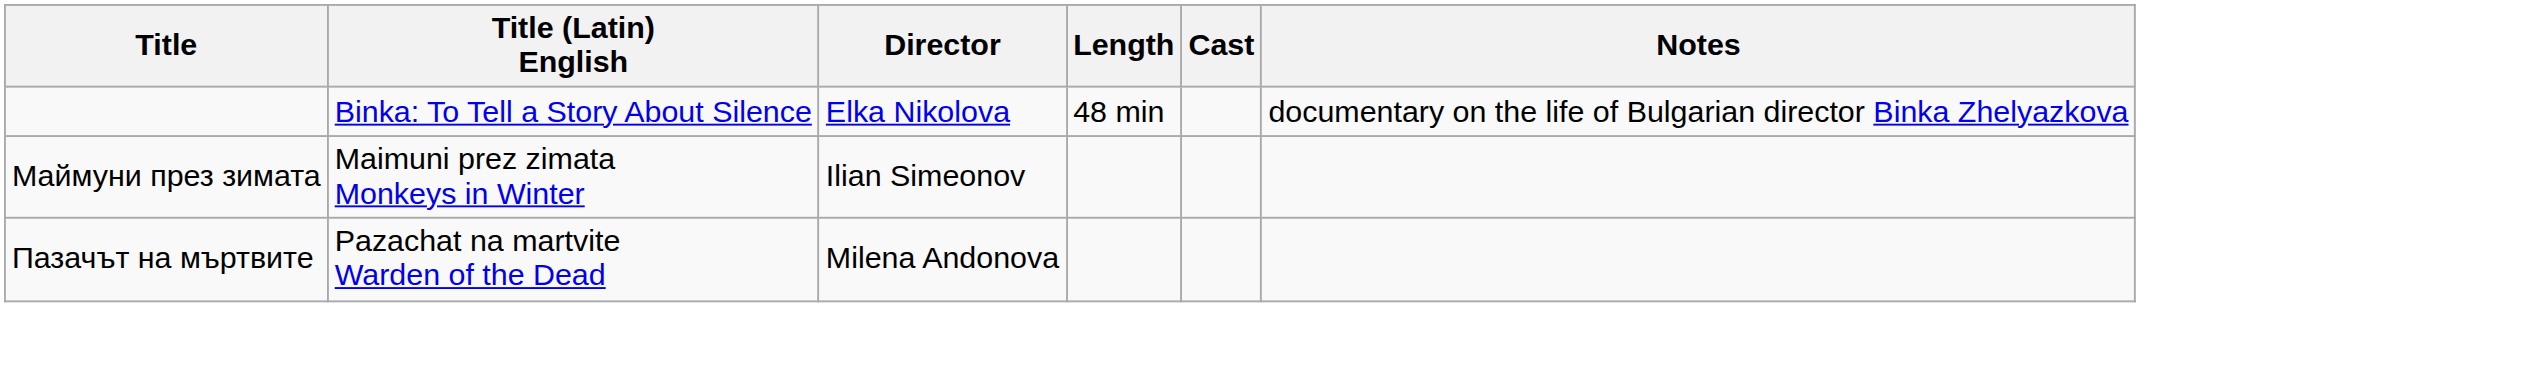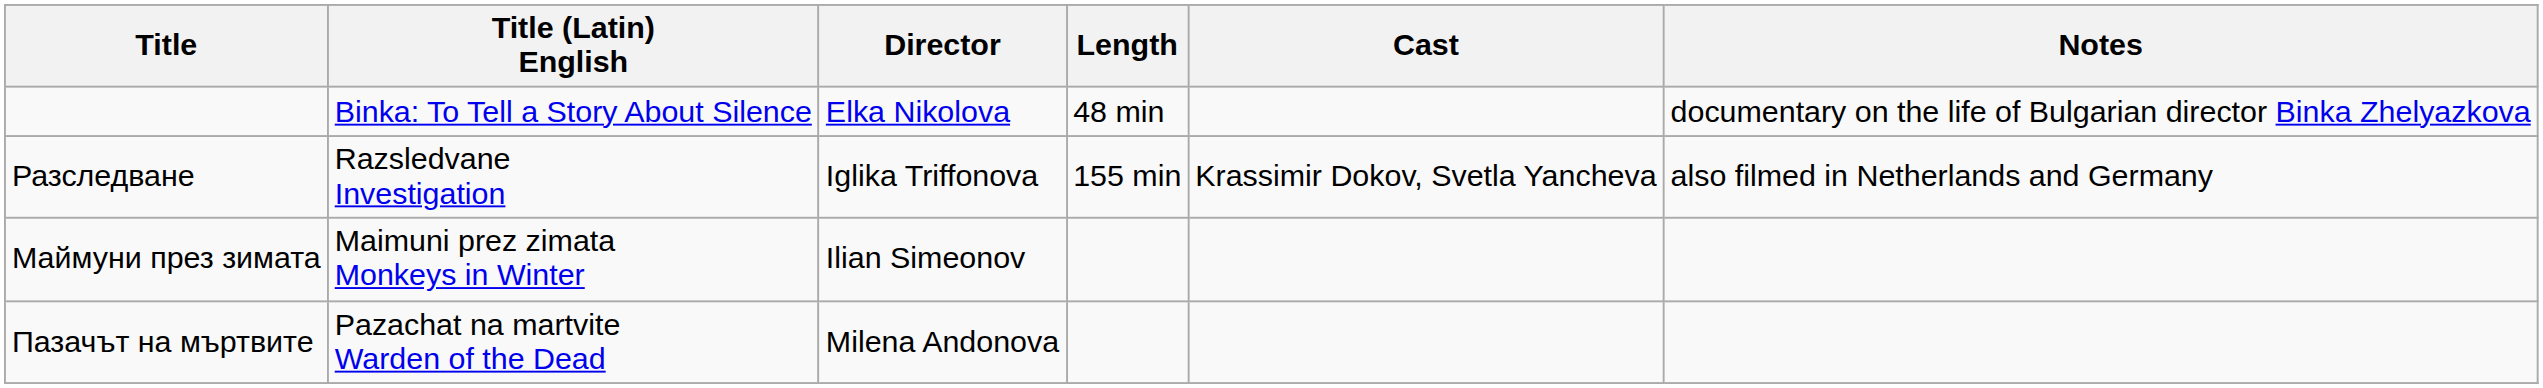 <table class="wikitable">
 <tr>
 <th>Title</th>
 <th>Title (Latin)<br>English</th>
 <th>Director</th>
 <th>Length</th>
 <th>Cast</th>
 <th>Notes</th>
 </tr>
 <tr>
 <td></td>
 <td><a href='#'>Binka: To Tell a Story About Silence</a></td>
 <td><a href='#'>Elka Nikolova</a></td>
 <td>48 min</td>
 <td></td>
 <td>documentary on the life of Bulgarian director <a href='#'>Binka Zhelyazkova</a></td>
 </tr>
 <tr>
+<td>Разследване</td>
+<td>Razsledvane<br><a href='#'>Investigation</a></td>
+<td>Iglika Triffonova</td>
+<td>155 min</td>
+<td>Krassimir Dokov, Svetla Yancheva</td>
+<td>also filmed in Netherlands and Germany</td>
+</tr>
+<tr>
 <td>Маймуни през зимата</td>
 <td>Maimuni prez zimata<br><a href='#'>Monkeys in Winter</a></td>
 <td>Ilian Simeonov</td>
 <td></td>
 <td></td>
 <td></td>
 </tr>
 <tr>
 <td>Пазачът на мъртвите</td>
 <td>Pazachat na martvite<br><a href='#'>Warden of the Dead</a></td>
 <td>Milena Andonova</td>
 <td></td>
 <td></td>
 <td></td>
 </tr>
 </table>
